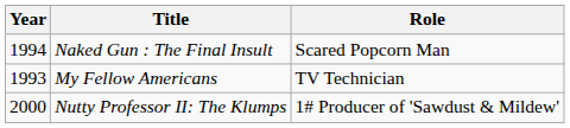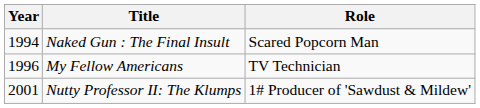 <table class="wikitable">
 <tr>
 <th>Year</th>
 <th>Title</th>
 <th>Role</th>
 </tr>
 <tr>
 <td>1994</td>
 <td><em>Naked Gun : The Final Insult</em></td>
 <td>Scared Popcorn Man</td>
 </tr>
 <tr>
-<td>1993</td>
+<td>1996</td>
 <td><em>My Fellow Americans</em></td>
 <td>TV Technician</td>
 </tr>
 <tr>
-<td>2000</td>
+<td>2001</td>
 <td><em>Nutty Professor II: The Klumps</em></td>
 <td>1# Producer of 'Sawdust & Mildew'</td>
 </tr>
 </table>
